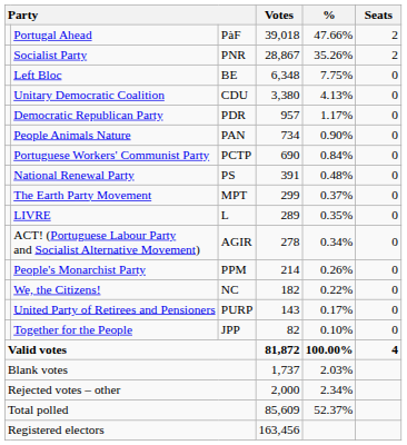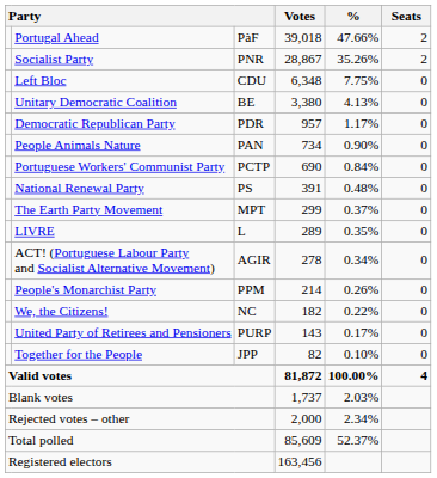 <table class="wikitable" border="1" style="text-align:right;">
 <tr>
 <th style="text-align:left;" colspan=3>Party</th>
 <th align=center width="50">Votes</th>
 <th align=center width="50">%</th>
 <th align=center width="50">Seats</th>
 </tr>
 <tr>
 <td></td>
 <td align=left><a href='#'>Portugal Ahead</a></td>
 <td align=left>PàF</td>
 <td>39,018</td>
 <td>47.66%</td>
 <td>2</td>
 </tr>
 <tr>
 <td></td>
 <td align=left><a href='#'>Socialist Party</a></td>
 <td align=left>PNR</td>
 <td>28,867</td>
 <td>35.26%</td>
 <td>2</td>
 </tr>
 <tr>
 <td></td>
 <td align=left><a href='#'>Left Bloc</a></td>
-<td align=left>BE</td>
+<td align=left>CDU</td>
 <td>6,348</td>
 <td>7.75%</td>
 <td>0</td>
 </tr>
 <tr>
 <td></td>
 <td align=left style="white-space: nowrap;"><a href='#'>Unitary Democratic Coalition</a></td>
-<td align=left>CDU</td>
+<td align=left>BE</td>
 <td>3,380</td>
 <td>4.13%</td>
 <td>0</td>
 </tr>
 <tr>
 <td></td>
 <td align=left><a href='#'>Democratic Republican Party</a></td>
 <td align=left>PDR</td>
 <td>957</td>
 <td>1.17%</td>
 <td>0</td>
 </tr>
 <tr>
 <td></td>
 <td align=left><a href='#'>People Animals Nature</a></td>
 <td align=left>PAN</td>
 <td>734</td>
 <td>0.90%</td>
 <td>0</td>
 </tr>
 <tr>
 <td></td>
 <td align=left><a href='#'>Portuguese Workers' Communist Party</a></td>
 <td align=left>PCTP</td>
 <td>690</td>
 <td>0.84%</td>
 <td>0</td>
 </tr>
 <tr>
 <td></td>
 <td align=left><a href='#'>National Renewal Party</a></td>
 <td align=left>PS</td>
 <td>391</td>
 <td>0.48%</td>
 <td>0</td>
 </tr>
 <tr>
 <td></td>
 <td align=left><a href='#'>The Earth Party Movement</a></td>
 <td align=left>MPT</td>
 <td>299</td>
 <td>0.37%</td>
 <td>0</td>
 </tr>
 <tr>
 <td></td>
 <td align=left><a href='#'>LIVRE</a></td>
 <td align=left>L</td>
 <td>289</td>
 <td>0.35%</td>
 <td>0</td>
 </tr>
 <tr>
 <td></td>
 <td align=left>ACT! (<a href='#'>Portuguese Labour Party</a><br>and <a href='#'>Socialist Alternative Movement</a>)</td>
 <td align=left>AGIR</td>
 <td>278</td>
 <td>0.34%</td>
 <td>0</td>
 </tr>
 <tr>
 <td></td>
 <td align=left><a href='#'>People's Monarchist Party</a></td>
 <td align=left>PPM</td>
 <td>214</td>
 <td>0.26%</td>
 <td>0</td>
 </tr>
 <tr>
 <td></td>
 <td align=left><a href='#'>We, the Citizens!</a></td>
 <td align=left>NC</td>
 <td>182</td>
 <td>0.22%</td>
 <td>0</td>
 </tr>
 <tr>
 <td></td>
 <td align=left><a href='#'>United Party of Retirees and Pensioners</a></td>
 <td align=left>PURP</td>
 <td>143</td>
 <td>0.17%</td>
 <td>0</td>
 </tr>
 <tr>
 <td></td>
 <td align=left><a href='#'>Together for the People</a></td>
 <td align=left>JPP</td>
 <td>82</td>
 <td>0.10%</td>
 <td>0</td>
 </tr>
 <tr style="font-weight:bold">
 <td align=left colspan=3>Valid votes</td>
 <td>81,872</td>
 <td>100.00%</td>
 <td>4</td>
 </tr>
 <tr>
 <td align=left colspan=3>Blank votes</td>
 <td>1,737</td>
 <td>2.03%</td>
 <td></td>
 </tr>
 <tr>
 <td align=left colspan=3>Rejected votes – other</td>
 <td>2,000</td>
 <td>2.34%</td>
 <td></td>
 </tr>
 <tr>
 <td align=left colspan=3>Total polled</td>
 <td>85,609</td>
 <td>52.37%</td>
 <td></td>
 </tr>
 <tr>
 <td align=left colspan=3>Registered electors</td>
 <td>163,456</td>
 <td></td>
 <td></td>
 </tr>
 </table>
